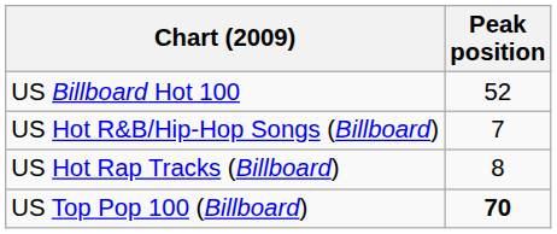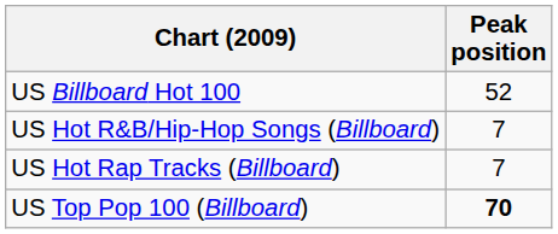 <table class="wikitable sortable">
 <tr>
 <th>Chart (2009)</th>
 <th>Peak<br>position</th>
 </tr>
 <tr>
 <td>US <a href='#'><em>Billboard</em> Hot 100</a></td>
 <td style="text-align:center;">52</td>
 </tr>
 <tr>
 <td>US <a href='#'>Hot R&B/Hip-Hop Songs</a> (<em><a href='#'>Billboard</a></em>)</td>
 <td style="text-align:center;">7</td>
 </tr>
 <tr>
 <td>US <a href='#'>Hot Rap Tracks</a> (<em><a href='#'>Billboard</a></em>)</td>
-<td style="text-align:center;">8</td>
+<td style="text-align:center;">7</td>
 </tr>
 <tr>
 <td>US <a href='#'>Top Pop 100</a> (<em><a href='#'>Billboard</a></em>)</td>
 <td style="text-align:center;"><strong>70</strong></td>
 </tr>
 </table>
